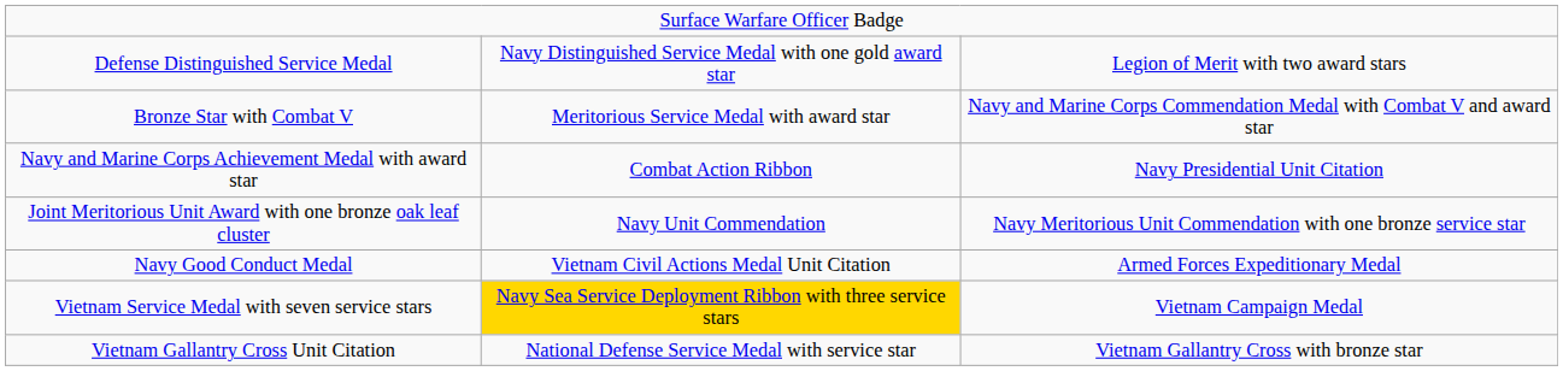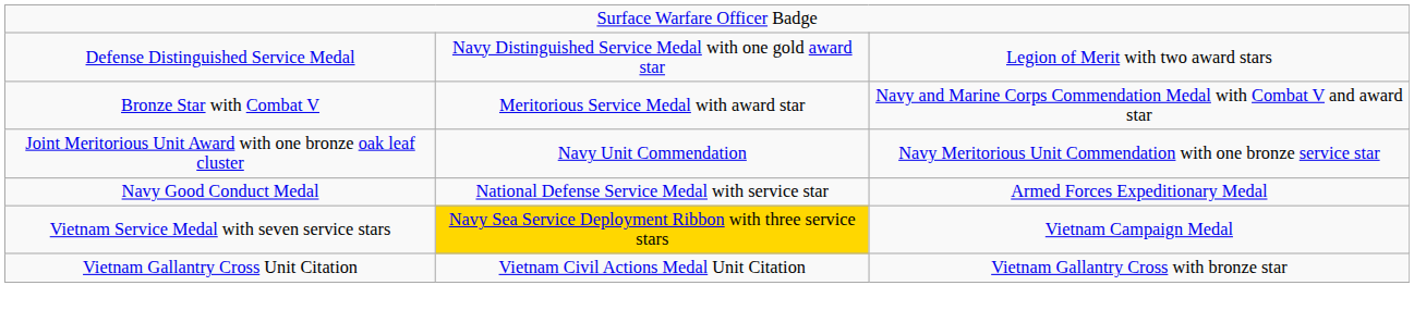 <table class="wikitable" style="margin:1em auto; text-align:center;">
 <tr>
 <td colspan="3"><a href='#'>Surface Warfare Officer</a> Badge</td>
 </tr>
 <tr>
 <td><a href='#'>Defense Distinguished Service Medal</a></td>
 <td><a href='#'>Navy Distinguished Service Medal</a> with one gold <a href='#'>award star</a></td>
 <td><a href='#'>Legion of Merit</a> with two award stars</td>
 </tr>
 <tr>
 <td><a href='#'>Bronze Star</a> with <a href='#'>Combat V</a></td>
 <td><a href='#'>Meritorious Service Medal</a> with award star</td>
 <td><a href='#'>Navy and Marine Corps Commendation Medal</a> with <a href='#'>Combat V</a> and award star</td>
 </tr>
 <tr>
-<td><a href='#'>Navy and Marine Corps Achievement Medal</a> with award star</td>
-<td><a href='#'>Combat Action Ribbon</a></td>
-<td><a href='#'>Navy Presidential Unit Citation</a></td>
-</tr>
-<tr>
 <td><a href='#'>Joint Meritorious Unit Award</a> with one bronze <a href='#'>oak leaf cluster</a></td>
 <td><a href='#'>Navy Unit Commendation</a></td>
 <td><a href='#'>Navy Meritorious Unit Commendation</a> with one bronze <a href='#'>service star</a></td>
 </tr>
 <tr>
 <td><a href='#'>Navy Good Conduct Medal</a></td>
-<td><a href='#'>Vietnam Civil Actions Medal</a> Unit Citation</td>
+<td><a href='#'>National Defense Service Medal</a> with service star</td>
 <td><a href='#'>Armed Forces Expeditionary Medal</a></td>
 </tr>
 <tr>
 <td><a href='#'>Vietnam Service Medal</a> with seven service stars</td>
 <td style="background: gold;"><a href='#'>Navy Sea Service Deployment Ribbon</a> with three service stars</td>
 <td><a href='#'>Vietnam Campaign Medal</a></td>
 </tr>
 <tr>
 <td><a href='#'>Vietnam Gallantry Cross</a> Unit Citation</td>
-<td><a href='#'>National Defense Service Medal</a> with service star</td>
+<td><a href='#'>Vietnam Civil Actions Medal</a> Unit Citation</td>
 <td><a href='#'>Vietnam Gallantry Cross</a> with bronze star</td>
 </tr>
 </table>
